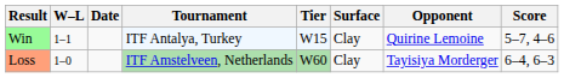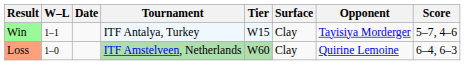 <table class="sortable wikitable nowrap">
 <tr>
 <th>Result</th>
 <th class="unsortable">W–L</th>
 <th>Date</th>
 <th>Tournament</th>
 <th>Tier</th>
 <th>Surface</th>
 <th>Opponent</th>
 <th class="unsortable">Score</th>
 </tr>
 <tr>
 <td style="background:#98fb98;">Win</td>
 <td><small>1–1</small></td>
 <td></td>
 <td style="background:#f0f8ff;">ITF Antalya, Turkey</td>
 <td style="background:#f0f8ff;">W15</td>
 <td>Clay</td>
-<td> <a href='#'>Quirine Lemoine</a></td>
+<td> <a href='#'>Tayisiya Morderger</a></td>
 <td>5–7, 4–6</td>
 </tr>
 <tr>
 <td style="background:#ffa07a;">Loss</td>
 <td><small>1–0</small></td>
 <td><a href='#'></a></td>
 <td style="background:#addfad;"><a href='#'>ITF Amstelveen</a>, Netherlands</td>
 <td style="background:#addfad;">W60</td>
 <td>Clay</td>
-<td> <a href='#'>Tayisiya Morderger</a></td>
+<td> <a href='#'>Quirine Lemoine</a></td>
 <td>6–4, 6–3</td>
 </tr>
 </table>
